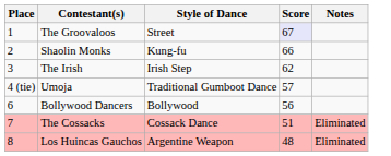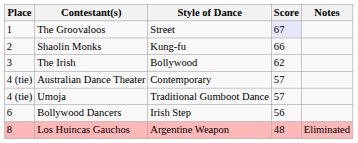 <table class="wikitable sortable">
 <tr>
 <th>Place</th>
 <th>Contestant(s)</th>
 <th>Style of Dance</th>
 <th>Score</th>
 <th class="unsortable">Notes</th>
 </tr>
 <tr>
 <td>1</td>
 <td> The Groovaloos</td>
 <td>Street</td>
 <td style="background: lavender;">67</td>
 <td></td>
 </tr>
 <tr>
 <td>2</td>
 <td> Shaolin Monks</td>
 <td>Kung-fu</td>
 <td>66</td>
 <td></td>
 </tr>
 <tr>
 <td>3</td>
 <td> The Irish</td>
-<td>Irish Step</td>
+<td>Bollywood</td>
 <td>62</td>
+<td></td>
+</tr>
+<tr>
+<td>4 (tie)</td>
+<td> Australian Dance Theater</td>
+<td>Contemporary</td>
+<td>57</td>
 <td></td>
 </tr>
 <tr>
 <td>4 (tie)</td>
 <td> Umoja</td>
 <td>Traditional Gumboot Dance</td>
 <td>57</td>
 <td></td>
 </tr>
 <tr>
 <td>6</td>
 <td> Bollywood Dancers</td>
-<td>Bollywood</td>
+<td>Irish Step</td>
 <td>56</td>
 <td></td>
-</tr>
-<tr bgcolor="#FFB8B8">
-<td>7</td>
-<td> The Cossacks</td>
-<td>Cossack Dance</td>
-<td>51</td>
-<td>Eliminated</td>
 </tr>
 <tr bgcolor="#FFB8B8">
 <td>8</td>
 <td> Los Huincas Gauchos</td>
 <td>Argentine Weapon</td>
 <td>48</td>
 <td>Eliminated</td>
 </tr>
 </table>
